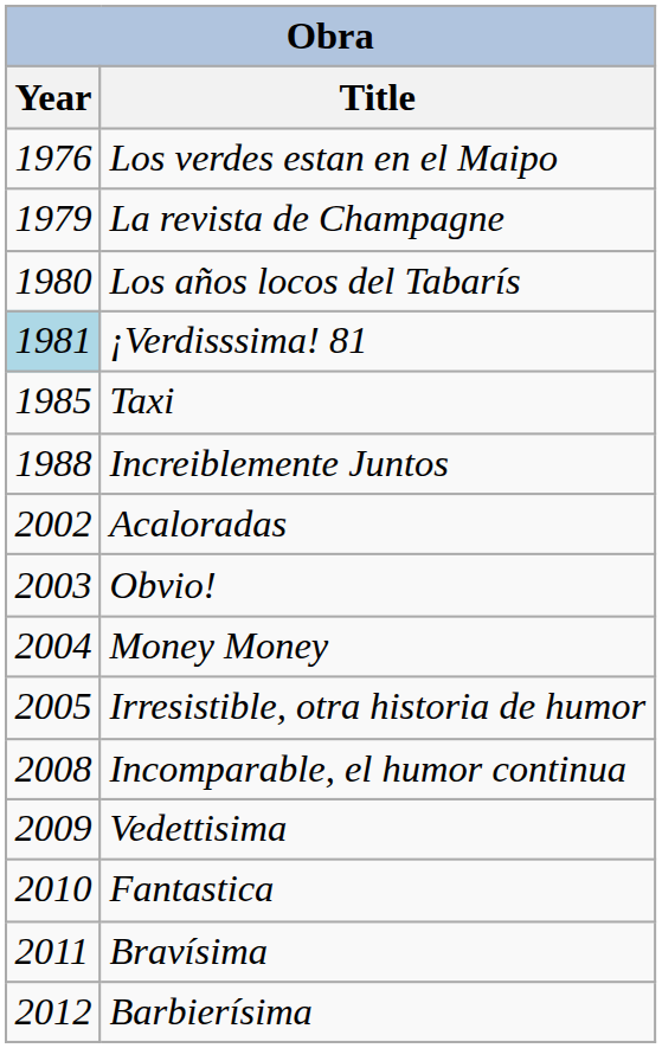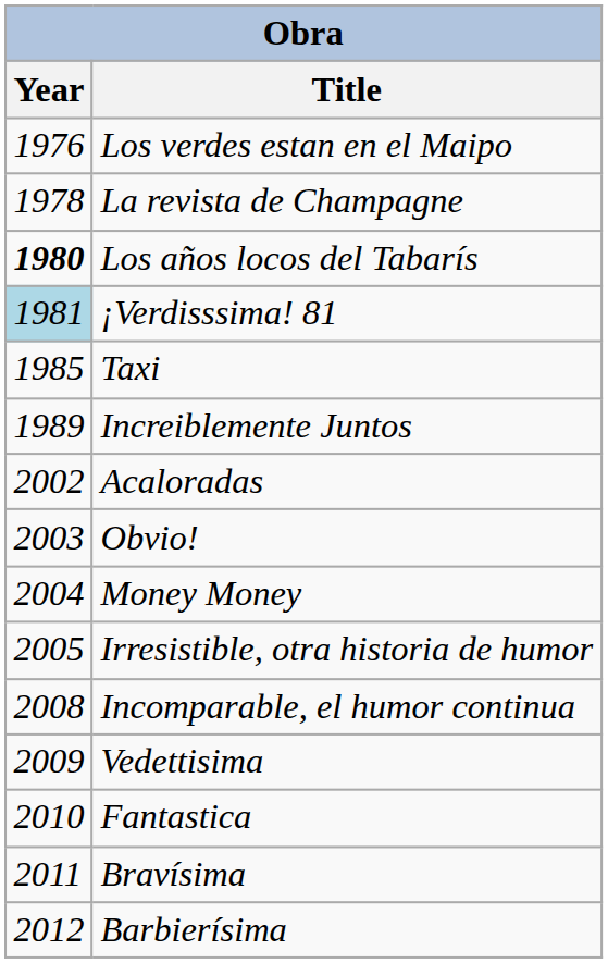 <table class="wikitable">
 <tr style="background:#ccc; text-align:center;">
 <th colspan="4" style="background: LightSteelBlue;">Obra</th>
 </tr>
 <tr style="background:#ccc; text-align:center;">
 <th>Year</th>
 <th>Title</th>
 </tr>
 <tr>
 <td><em>1976</em></td>
 <td><em>Los verdes estan en el Maipo</em></td>
 </tr>
 <tr>
-<td><em>1979</em></td>
+<td><em>1978</em></td>
 <td><em>La revista de Champagne</em></td>
 </tr>
 <tr>
-<td><em>1980</em></td>
+<td><strong><em>1980</em></strong></td>
 <td><em>Los años locos del Tabarís</em></td>
 </tr>
 <tr>
 <td style="background: lightblue;"><em>1981</em></td>
 <td><em>¡Verdisssima! 81</em></td>
 </tr>
 <tr>
 <td><em>1985</em></td>
 <td><em>Taxi</em></td>
 </tr>
 <tr>
-<td><em>1988</em></td>
+<td><em>1989</em></td>
 <td><em>Increiblemente Juntos</em></td>
 </tr>
 <tr>
 <td><em>2002</em></td>
 <td><em>Acaloradas</em></td>
 </tr>
 <tr>
 <td><em>2003</em></td>
 <td><em>Obvio!</em></td>
 </tr>
 <tr>
 <td><em>2004</em></td>
 <td><em>Money Money</em></td>
 </tr>
 <tr>
 <td><em>2005</em></td>
 <td><em>Irresistible, otra historia de humor</em></td>
 </tr>
 <tr>
 <td><em>2008</em></td>
 <td><em>Incomparable, el humor continua</em></td>
 </tr>
 <tr>
 <td><em>2009</em></td>
 <td><em>Vedettisima</em></td>
 </tr>
 <tr>
 <td><em>2010</em></td>
 <td><em>Fantastica</em></td>
 </tr>
 <tr>
 <td><em>2011</em></td>
 <td><em>Bravísima</em></td>
 </tr>
 <tr>
 <td><em>2012</em></td>
 <td><em>Barbierísima</em></td>
 </tr>
 </table>
